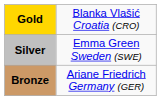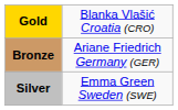 <table class="wikitable" style=" text-align:center; " width="35%">
 <tr>
 <td bgcolor="gold"><strong>Gold</strong></td>
 <td> <a href='#'>Blanka Vlašić</a><br><em><a href='#'>Croatia</a> <small>(CRO)</small></em></td>
 </tr>
 <tr>
+<td bgcolor="CC9966"><strong>Bronze</strong></td>
+<td> <a href='#'>Ariane Friedrich</a><br><em><a href='#'>Germany</a> <small>(GER)</small></em></td>
+</tr>
+<tr>
 <td bgcolor="silver"><strong>Silver</strong></td>
 <td> <a href='#'>Emma Green</a><br><em><a href='#'>Sweden</a> <small>(SWE)</small></em></td>
 </tr>
-<tr>
-<td bgcolor="CC9966"><strong>Bronze</strong></td>
-<td> <a href='#'>Ariane Friedrich</a><br><em><a href='#'>Germany</a> <small>(GER)</small></em></td>
-</tr>
 </table>
